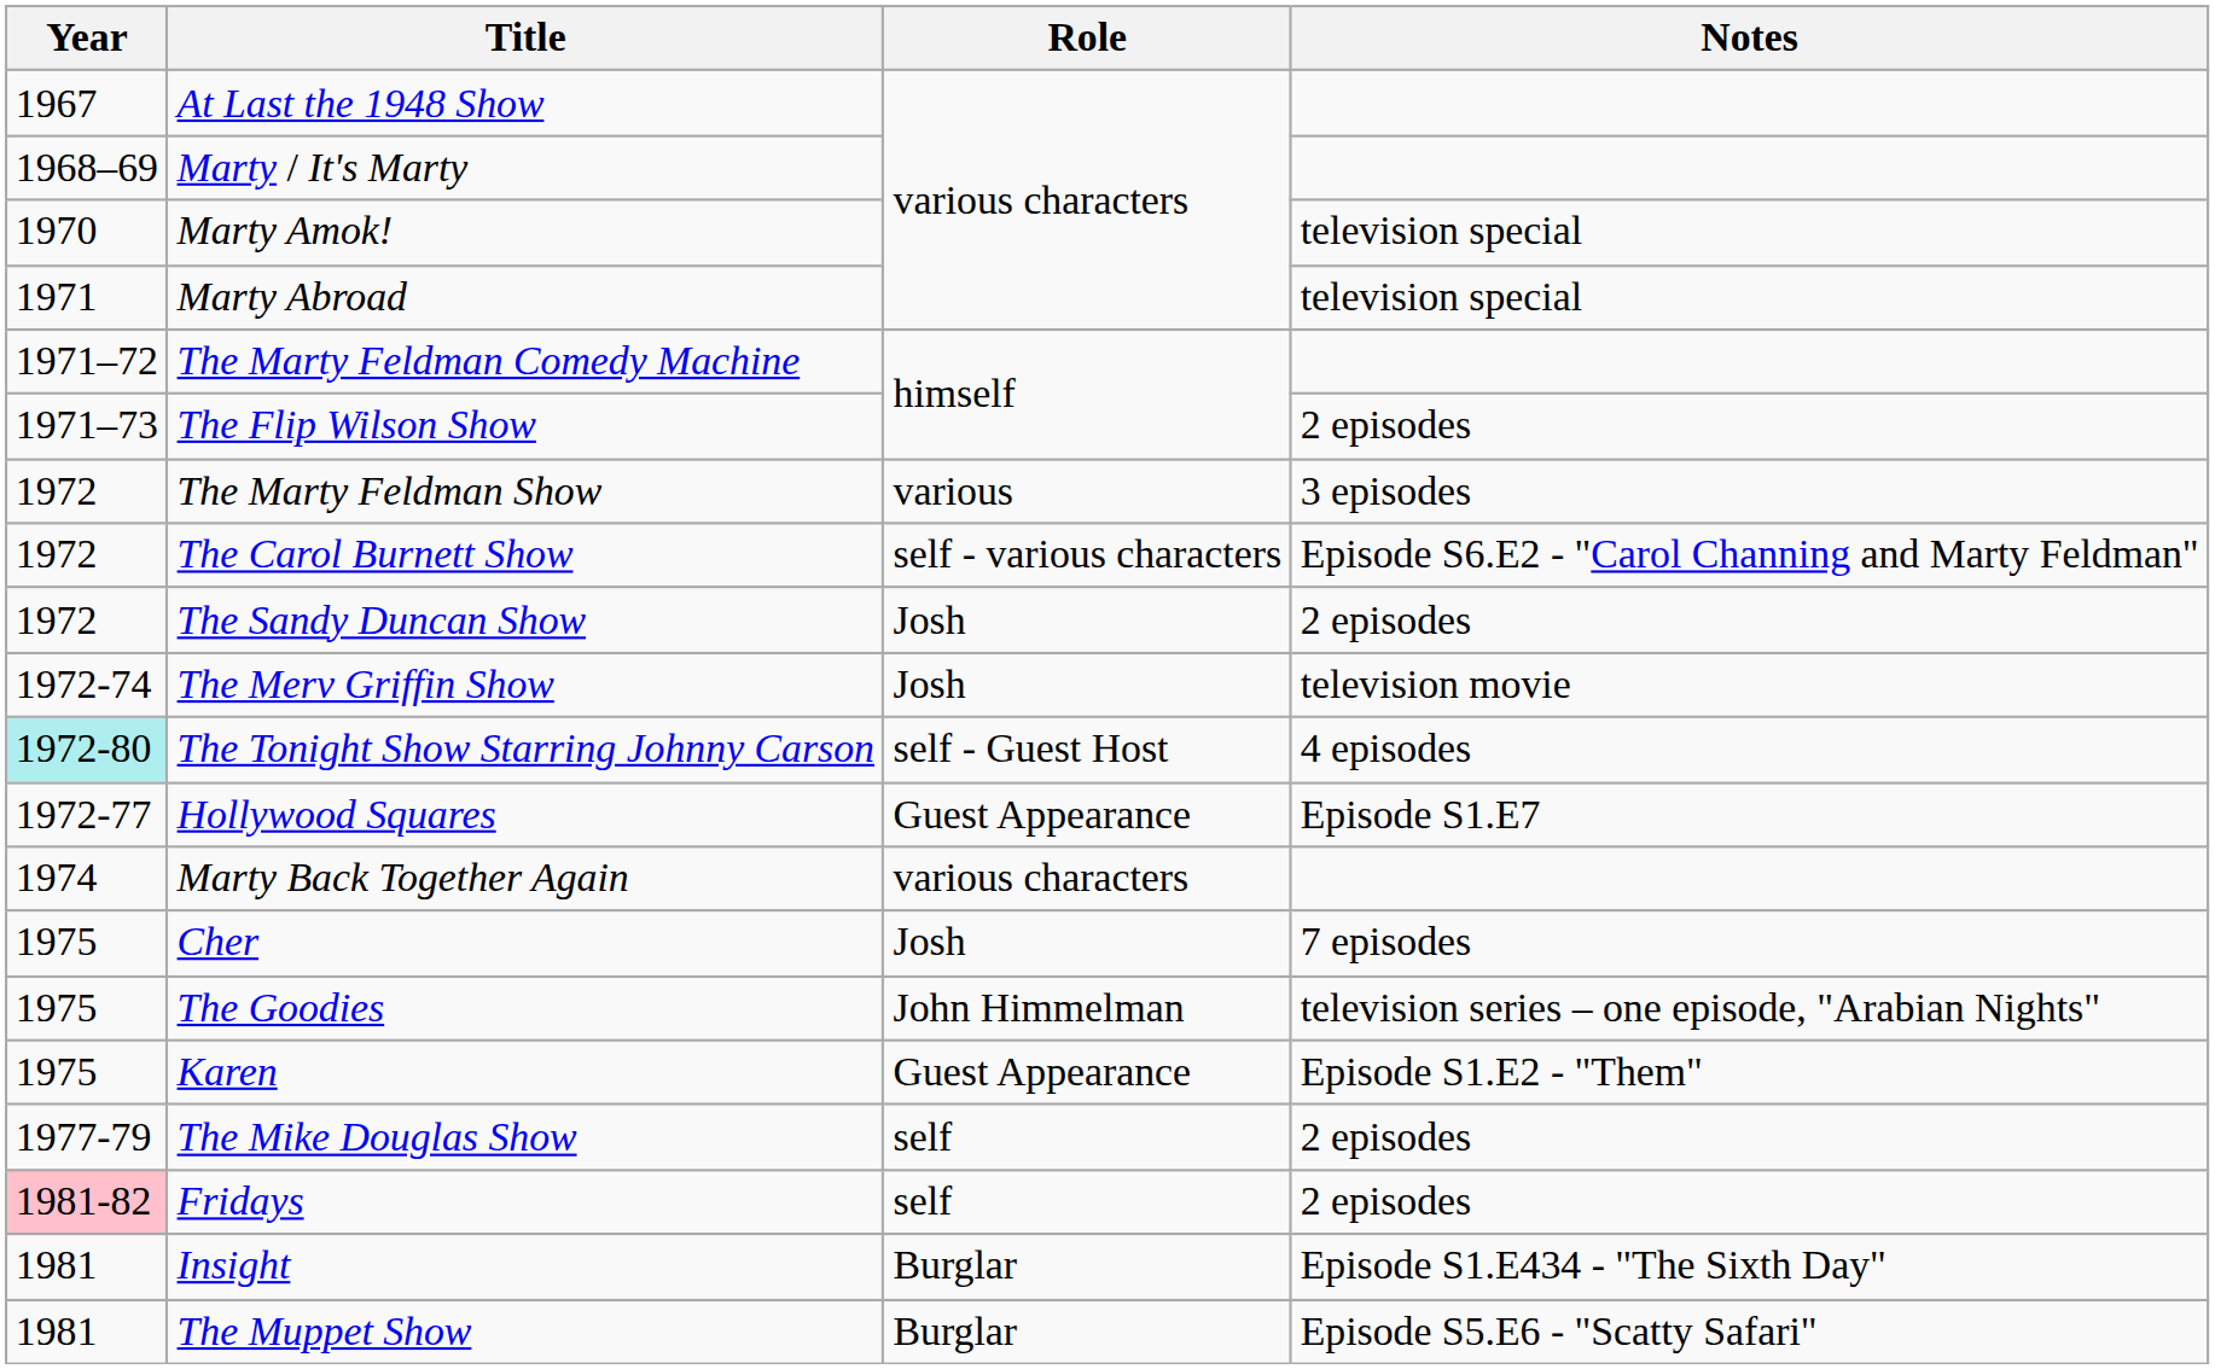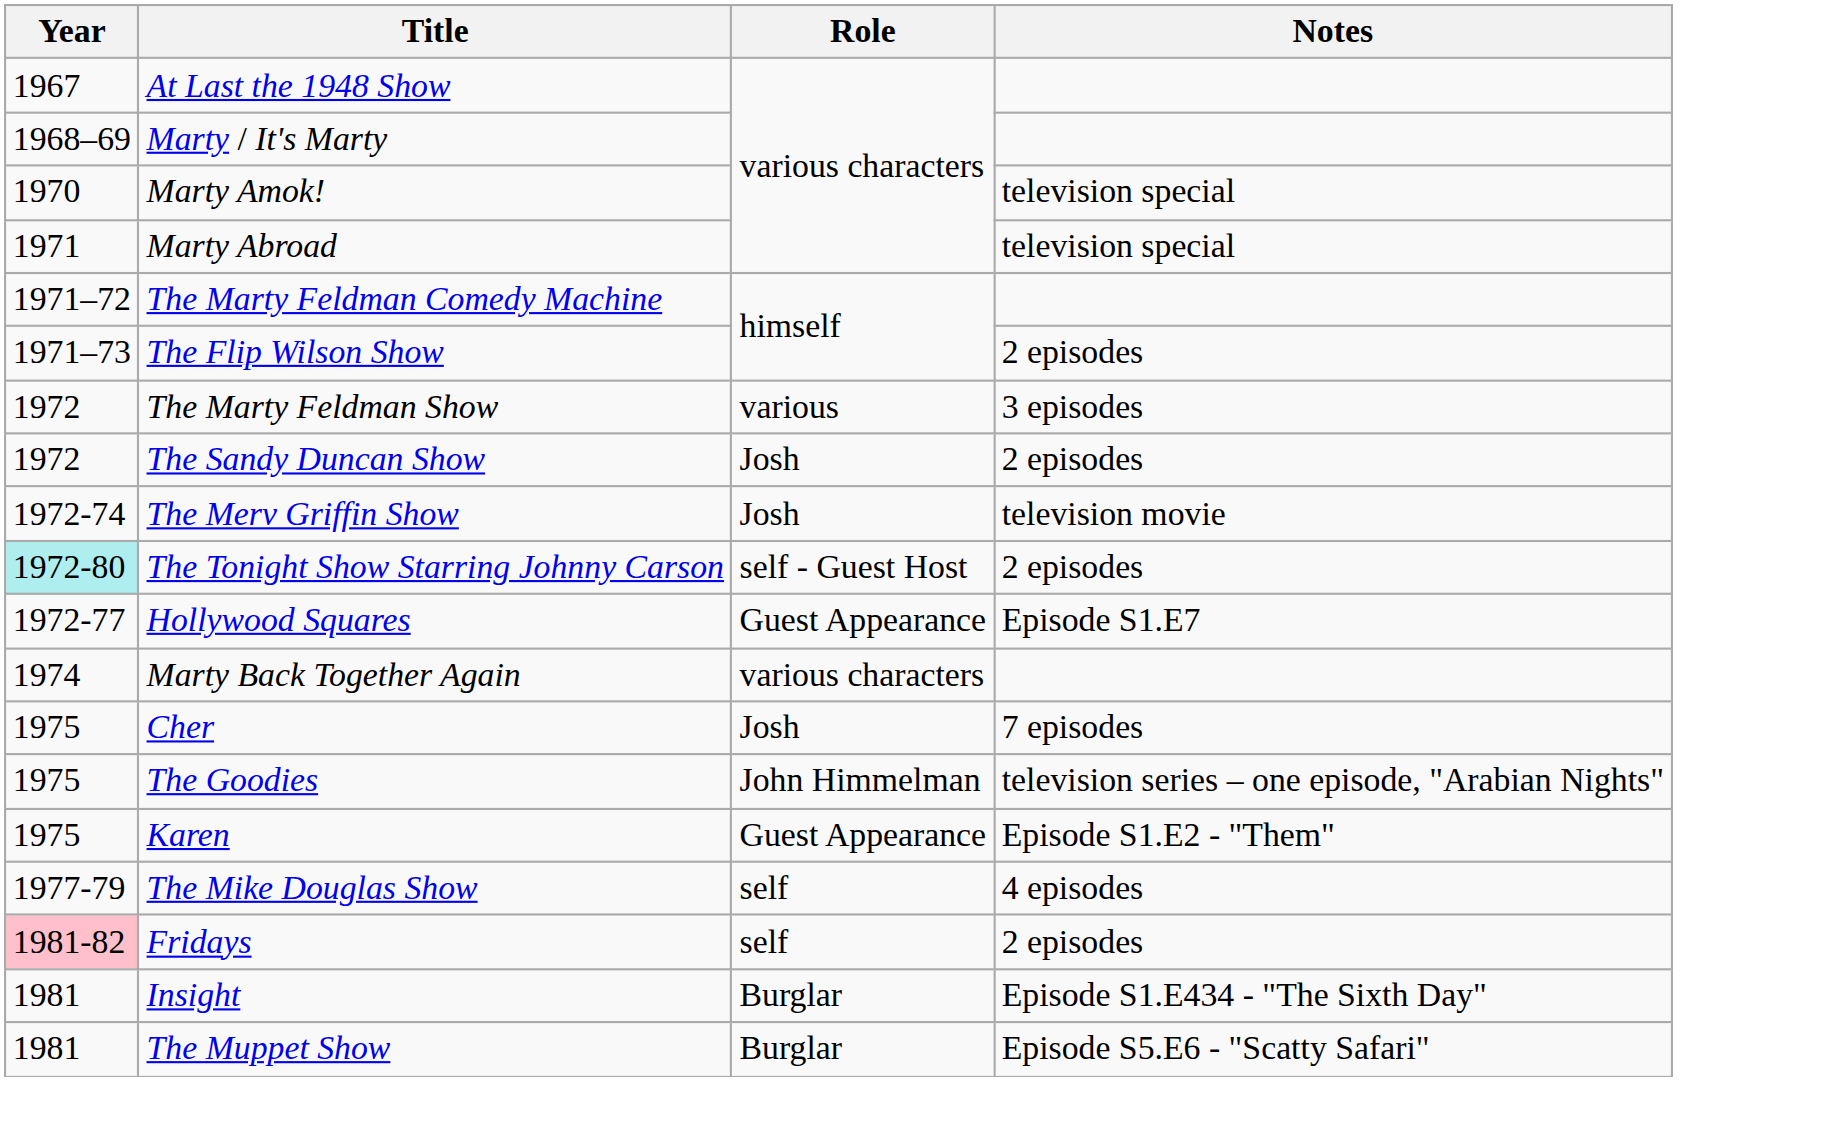 <table class="wikitable sortable">
 <tr>
 <th>Year</th>
 <th>Title</th>
 <th>Role</th>
 <th>Notes</th>
 </tr>
 <tr>
 <td>1967</td>
 <td><em><a href='#'>At Last the 1948 Show</a></em></td>
 <td rowspan="4">various characters</td>
 <td></td>
 </tr>
 <tr>
 <td>1968–69</td>
 <td><em><a href='#'>Marty</a></em> / <em>It's Marty</em></td>
 <td></td>
 </tr>
 <tr>
 <td>1970</td>
 <td><em>Marty Amok!</em></td>
 <td>television special</td>
 </tr>
 <tr>
 <td>1971</td>
 <td><em>Marty Abroad</em></td>
 <td>television special</td>
 </tr>
 <tr>
 <td>1971–72</td>
 <td data-sort-value="Marty Feldman Comedy Machine, The"><em><a href='#'>The Marty Feldman Comedy Machine</a></em></td>
 <td rowspan="2">himself</td>
 <td></td>
 </tr>
 <tr>
 <td>1971–73</td>
 <td data-sort-value="Flip Wilson Show, The"><em><a href='#'>The Flip Wilson Show</a></em></td>
 <td>2 episodes</td>
 </tr>
 <tr>
 <td>1972</td>
 <td data-sort-value="Marty Feldman Show, The"><em>The Marty Feldman Show</em></td>
 <td>various</td>
 <td>3 episodes</td>
 </tr>
 <tr>
 <td>1972</td>
-<td><em><a href='#'>The Carol Burnett Show</a></em></td>
-<td>self - various characters</td>
-<td>Episode S6.E2 - "<a href='#'>Carol Channing</a> and Marty Feldman"</td>
-</tr>
-<tr>
-<td>1972</td>
 <td><em><a href='#'>The Sandy Duncan Show</a></em></td>
 <td>Josh</td>
 <td>2 episodes</td>
 </tr>
 <tr>
 <td>1972-74</td>
 <td><em><a href='#'>The Merv Griffin Show</a></em></td>
 <td>Josh</td>
 <td>television movie</td>
 </tr>
 <tr>
 <td style="background: paleturquoise;">1972-80</td>
 <td><em><a href='#'>The Tonight Show Starring Johnny Carson</a></em></td>
 <td>self - Guest Host</td>
-<td>4 episodes</td>
+<td>2 episodes</td>
 </tr>
 <tr>
 <td>1972-77</td>
 <td><em><a href='#'>Hollywood Squares</a></em></td>
 <td>Guest Appearance</td>
 <td>Episode S1.E7</td>
 </tr>
 <tr>
 <td>1974</td>
 <td><em>Marty Back Together Again</em></td>
 <td>various characters</td>
 <td></td>
 </tr>
 <tr>
 <td>1975</td>
 <td><em><a href='#'> Cher</a></em></td>
 <td>Josh</td>
 <td>7 episodes</td>
 </tr>
 <tr>
 <td>1975</td>
 <td><em><a href='#'>The Goodies</a></em></td>
 <td>John Himmelman</td>
 <td>television series – one episode, "Arabian Nights"</td>
 </tr>
 <tr>
 <td>1975</td>
 <td><em><a href='#'>Karen</a></em></td>
 <td>Guest Appearance</td>
 <td>Episode S1.E2 - "Them"</td>
 </tr>
 <tr>
 <td>1977-79</td>
 <td><em><a href='#'>The Mike Douglas Show</a></em></td>
 <td>self</td>
-<td>2 episodes</td>
+<td>4 episodes</td>
 </tr>
 <tr>
 <td style="background: pink;">1981-82</td>
 <td><em><a href='#'>Fridays</a></em></td>
 <td>self</td>
 <td>2 episodes</td>
 </tr>
 <tr>
 <td>1981</td>
 <td><em><a href='#'>Insight</a></em></td>
 <td>Burglar</td>
 <td>Episode S1.E434 - "The Sixth Day"</td>
 </tr>
 <tr>
 <td>1981</td>
 <td data-sort-value="Muppet Show, The"><em><a href='#'>The Muppet Show</a></em></td>
 <td>Burglar</td>
 <td>Episode S5.E6 - "Scatty Safari"</td>
 </tr>
 </table>
